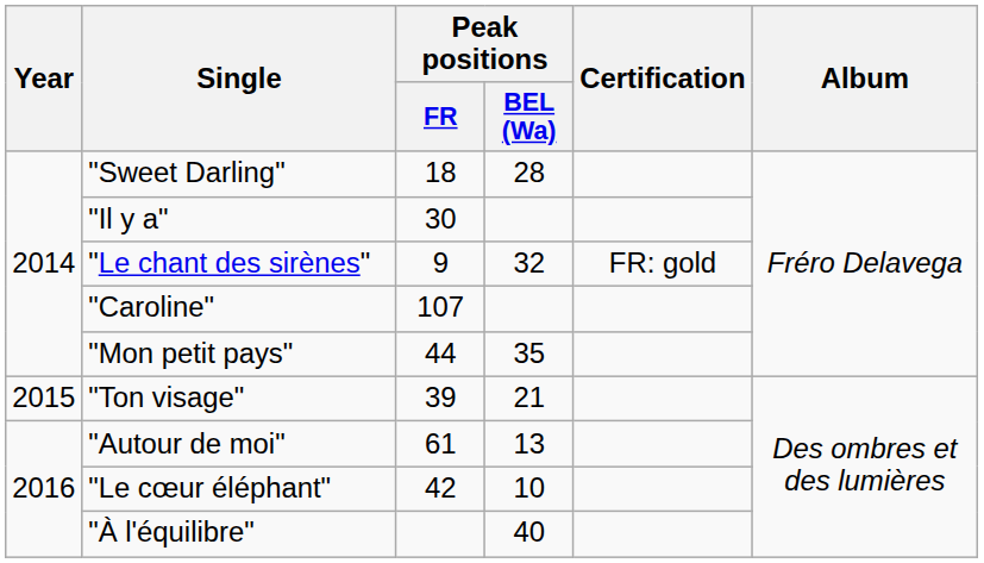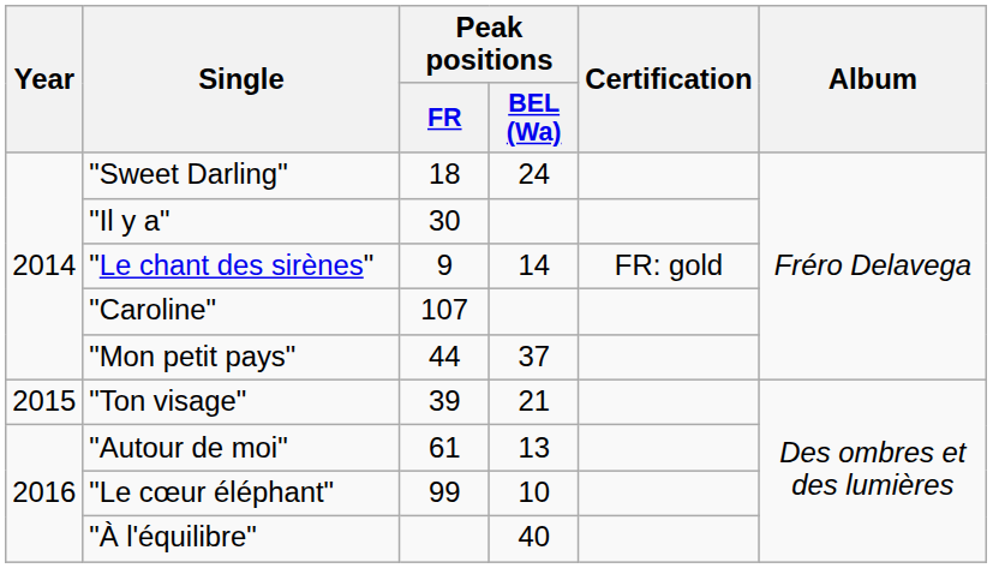 <table class="wikitable">
 <tr>
 <th rowspan="2" style="text-align:center; width:10px;">Year</th>
 <th rowspan="2" style="text-align:center; width:170px;">Single</th>
 <th colspan="2" style="text-align:center; width:20px;">Peak positions</th>
 <th rowspan="2" style="text-align:center; width:70px;">Certification</th>
 <th rowspan="2" style="text-align:center; width:120px;">Album</th>
 </tr>
 <tr>
 <th scope="col" style="width:3em;font-size:90%;"><a href='#'>FR</a><br></th>
 <th scope="col" style="width:3em;font-size:90%;"><a href='#'>BEL <br>(Wa)</a><br></th>
 </tr>
 <tr>
 <td style="text-align:center;" rowspan=5>2014</td>
 <td>"Sweet Darling"</td>
 <td style="text-align:center;">18</td>
-<td style="text-align:center;">28</td>
+<td style="text-align:center;">24</td>
 <td style="text-align:center;"></td>
 <td style="text-align:center;" rowspan=5><em>Fréro Delavega</em></td>
 </tr>
 <tr>
 <td>"Il y a"</td>
 <td style="text-align:center;">30</td>
 <td style="text-align:center;"></td>
 <td style="text-align:center;"></td>
 </tr>
 <tr>
 <td>"<a href='#'>Le chant des sirènes</a>"</td>
 <td style="text-align:center;">9</td>
-<td style="text-align:center;">32</td>
+<td style="text-align:center;">14</td>
 <td style="text-align:center;">FR: gold</td>
 </tr>
 <tr>
 <td>"Caroline"</td>
 <td style="text-align:center;">107</td>
 <td style="text-align:center;"></td>
 <td style="text-align:center;"></td>
 </tr>
 <tr>
 <td>"Mon petit pays"</td>
 <td style="text-align:center;">44</td>
-<td style="text-align:center;">35</td>
+<td style="text-align:center;">37</td>
 <td style="text-align:center;"></td>
 </tr>
 <tr>
 <td style="text-align:center;">2015</td>
 <td>"Ton visage"</td>
 <td style="text-align:center;">39</td>
 <td style="text-align:center;">21</td>
 <td style="text-align:center;"></td>
 <td style="text-align:center;" rowspan="4"><em>Des ombres et des lumières</em></td>
 </tr>
 <tr>
 <td style="text-align:center;" rowspan=3>2016</td>
 <td>"Autour de moi"</td>
 <td style="text-align:center;">61</td>
 <td style="text-align:center;">13</td>
 <td style="text-align:center;"></td>
 </tr>
 <tr>
 <td>"Le cœur éléphant"</td>
-<td style="text-align:center;">42<br></td>
+<td style="text-align:center;">99<br></td>
 <td style="text-align:center;">10</td>
 <td style="text-align:center;"></td>
 </tr>
 <tr>
 <td>"À l'équilibre"</td>
 <td style="text-align:center;"></td>
 <td style="text-align:center;">40</td>
 <td style="text-align:center;"></td>
 </tr>
 </table>
